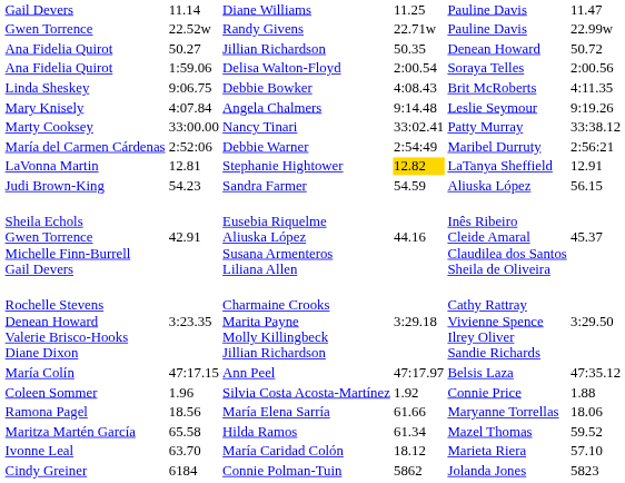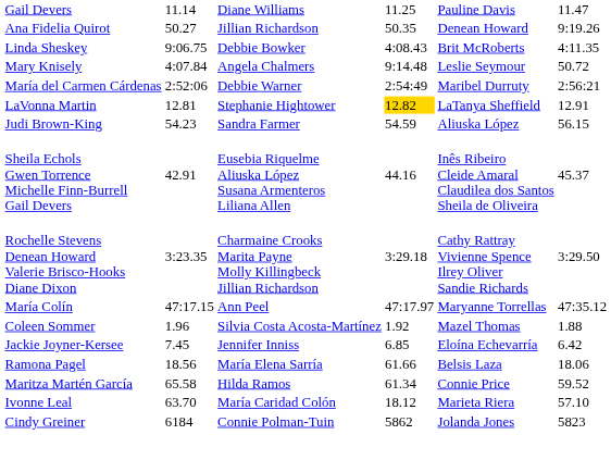 <table>
 <tr>
 <td></td>
 <td><a href='#'>Gail Devers</a><br> </td>
 <td>11.14</td>
 <td><a href='#'>Diane Williams</a><br> </td>
 <td>11.25</td>
 <td><a href='#'>Pauline Davis</a><br> </td>
 <td>11.47</td>
 </tr>
 <tr>
 <td></td>
-<td><a href='#'>Gwen Torrence</a><br> </td>
-<td>22.52w</td>
-<td><a href='#'>Randy Givens</a><br> </td>
-<td>22.71w</td>
-<td><a href='#'>Pauline Davis</a><br> </td>
-<td>22.99w</td>
-</tr>
-<tr>
-<td></td>
 <td><a href='#'>Ana Fidelia Quirot</a><br> </td>
 <td>50.27</td>
 <td><a href='#'>Jillian Richardson</a><br> </td>
 <td>50.35</td>
 <td><a href='#'>Denean Howard</a><br> </td>
-<td>50.72</td>
-</tr>
-<tr>
-<td></td>
-<td><a href='#'>Ana Fidelia Quirot</a><br> </td>
-<td>1:59.06</td>
-<td><a href='#'>Delisa Walton-Floyd</a><br> </td>
-<td>2:00.54</td>
-<td><a href='#'>Soraya Telles</a><br> </td>
-<td>2:00.56</td>
+<td>9:19.26</td>
 </tr>
 <tr>
 <td></td>
 <td><a href='#'>Linda Sheskey</a><br> </td>
 <td>9:06.75</td>
 <td><a href='#'>Debbie Bowker</a><br> </td>
 <td>4:08.43</td>
 <td><a href='#'>Brit McRoberts</a><br> </td>
 <td>4:11.35</td>
 </tr>
 <tr>
 <td></td>
 <td><a href='#'>Mary Knisely</a><br> </td>
 <td>4:07.84</td>
 <td><a href='#'>Angela Chalmers</a><br> </td>
 <td>9:14.48</td>
 <td><a href='#'>Leslie Seymour</a><br> </td>
-<td>9:19.26</td>
-</tr>
-<tr>
-<td></td>
-<td><a href='#'>Marty Cooksey</a><br> </td>
-<td>33:00.00</td>
-<td><a href='#'>Nancy Tinari</a><br> </td>
-<td>33:02.41</td>
-<td><a href='#'>Patty Murray</a><br> </td>
-<td>33:38.12</td>
+<td>50.72</td>
 </tr>
 <tr>
 <td></td>
 <td><a href='#'>María del Carmen Cárdenas</a><br> </td>
 <td>2:52:06</td>
 <td><a href='#'>Debbie Warner</a><br> </td>
 <td>2:54:49</td>
 <td><a href='#'>Maribel Durruty</a><br> </td>
 <td>2:56:21</td>
 </tr>
 <tr>
 <td></td>
 <td><a href='#'>LaVonna Martin</a><br> </td>
 <td>12.81</td>
 <td><a href='#'>Stephanie Hightower</a><br> </td>
 <td style="background: gold;">12.82</td>
 <td><a href='#'>LaTanya Sheffield</a><br> </td>
 <td>12.91</td>
 </tr>
 <tr>
 <td></td>
 <td><a href='#'>Judi Brown-King</a><br> </td>
 <td>54.23</td>
 <td><a href='#'>Sandra Farmer</a><br> </td>
 <td>54.59</td>
 <td><a href='#'>Aliuska López</a><br> </td>
 <td>56.15</td>
 </tr>
 <tr>
 <td></td>
 <td><br><a href='#'>Sheila Echols</a><br><a href='#'>Gwen Torrence</a><br><a href='#'>Michelle Finn-Burrell</a><br><a href='#'>Gail Devers</a></td>
 <td>42.91</td>
 <td><br><a href='#'>Eusebia Riquelme</a><br><a href='#'>Aliuska López</a><br><a href='#'>Susana Armenteros</a><br><a href='#'>Liliana Allen</a></td>
 <td>44.16</td>
 <td><br><a href='#'>Inês Ribeiro</a><br><a href='#'>Cleide Amaral</a><br><a href='#'>Claudilea dos Santos</a><br><a href='#'>Sheila de Oliveira</a></td>
 <td>45.37</td>
 </tr>
 <tr>
 <td></td>
 <td><br><a href='#'>Rochelle Stevens</a><br><a href='#'>Denean Howard</a><br><a href='#'>Valerie Brisco-Hooks</a><br><a href='#'>Diane Dixon</a></td>
 <td>3:23.35</td>
 <td><br><a href='#'>Charmaine Crooks</a><br><a href='#'>Marita Payne</a><br><a href='#'>Molly Killingbeck</a><br><a href='#'>Jillian Richardson</a></td>
 <td>3:29.18</td>
 <td><br><a href='#'>Cathy Rattray</a><br><a href='#'>Vivienne Spence</a><br><a href='#'>Ilrey Oliver</a><br><a href='#'>Sandie Richards</a></td>
 <td>3:29.50</td>
 </tr>
 <tr>
 <td></td>
 <td><a href='#'>María Colín</a><br> </td>
 <td>47:17.15</td>
 <td><a href='#'>Ann Peel</a><br> </td>
 <td>47:17.97</td>
-<td><a href='#'>Belsis Laza</a><br> </td>
+<td><a href='#'>Maryanne Torrellas</a><br> </td>
 <td>47:35.12</td>
 </tr>
 <tr>
 <td></td>
 <td><a href='#'>Coleen Sommer</a><br> </td>
 <td>1.96</td>
 <td><a href='#'>Silvia Costa Acosta-Martínez</a><br> </td>
 <td>1.92</td>
-<td><a href='#'>Connie Price</a><br> </td>
+<td><a href='#'>Mazel Thomas</a><br> </td>
 <td>1.88</td>
+</tr>
+<tr>
+<td></td>
+<td><a href='#'>Jackie Joyner-Kersee</a><br> </td>
+<td>7.45</td>
+<td><a href='#'>Jennifer Inniss</a><br> </td>
+<td>6.85</td>
+<td><a href='#'>Eloína Echevarría</a><br> </td>
+<td>6.42</td>
 </tr>
 <tr>
 <td></td>
 <td><a href='#'>Ramona Pagel</a><br> </td>
 <td>18.56</td>
 <td><a href='#'>María Elena Sarría</a><br> </td>
 <td>61.66</td>
-<td><a href='#'>Maryanne Torrellas</a><br> </td>
+<td><a href='#'>Belsis Laza</a><br> </td>
 <td>18.06</td>
 </tr>
 <tr>
 <td></td>
 <td><a href='#'>Maritza Martén García</a><br> </td>
 <td>65.58</td>
 <td><a href='#'>Hilda Ramos</a><br> </td>
 <td>61.34</td>
-<td><a href='#'>Mazel Thomas</a><br> </td>
+<td><a href='#'>Connie Price</a><br> </td>
 <td>59.52</td>
 </tr>
 <tr>
 <td></td>
 <td><a href='#'>Ivonne Leal</a><br> </td>
 <td>63.70</td>
 <td><a href='#'>María Caridad Colón</a><br> </td>
 <td>18.12</td>
 <td><a href='#'>Marieta Riera</a><br> </td>
 <td>57.10</td>
 </tr>
 <tr>
 <td></td>
 <td><a href='#'>Cindy Greiner</a><br> </td>
 <td>6184</td>
 <td><a href='#'>Connie Polman-Tuin</a><br> </td>
 <td>5862</td>
 <td><a href='#'>Jolanda Jones</a><br> </td>
 <td>5823</td>
 </tr>
 </table>
